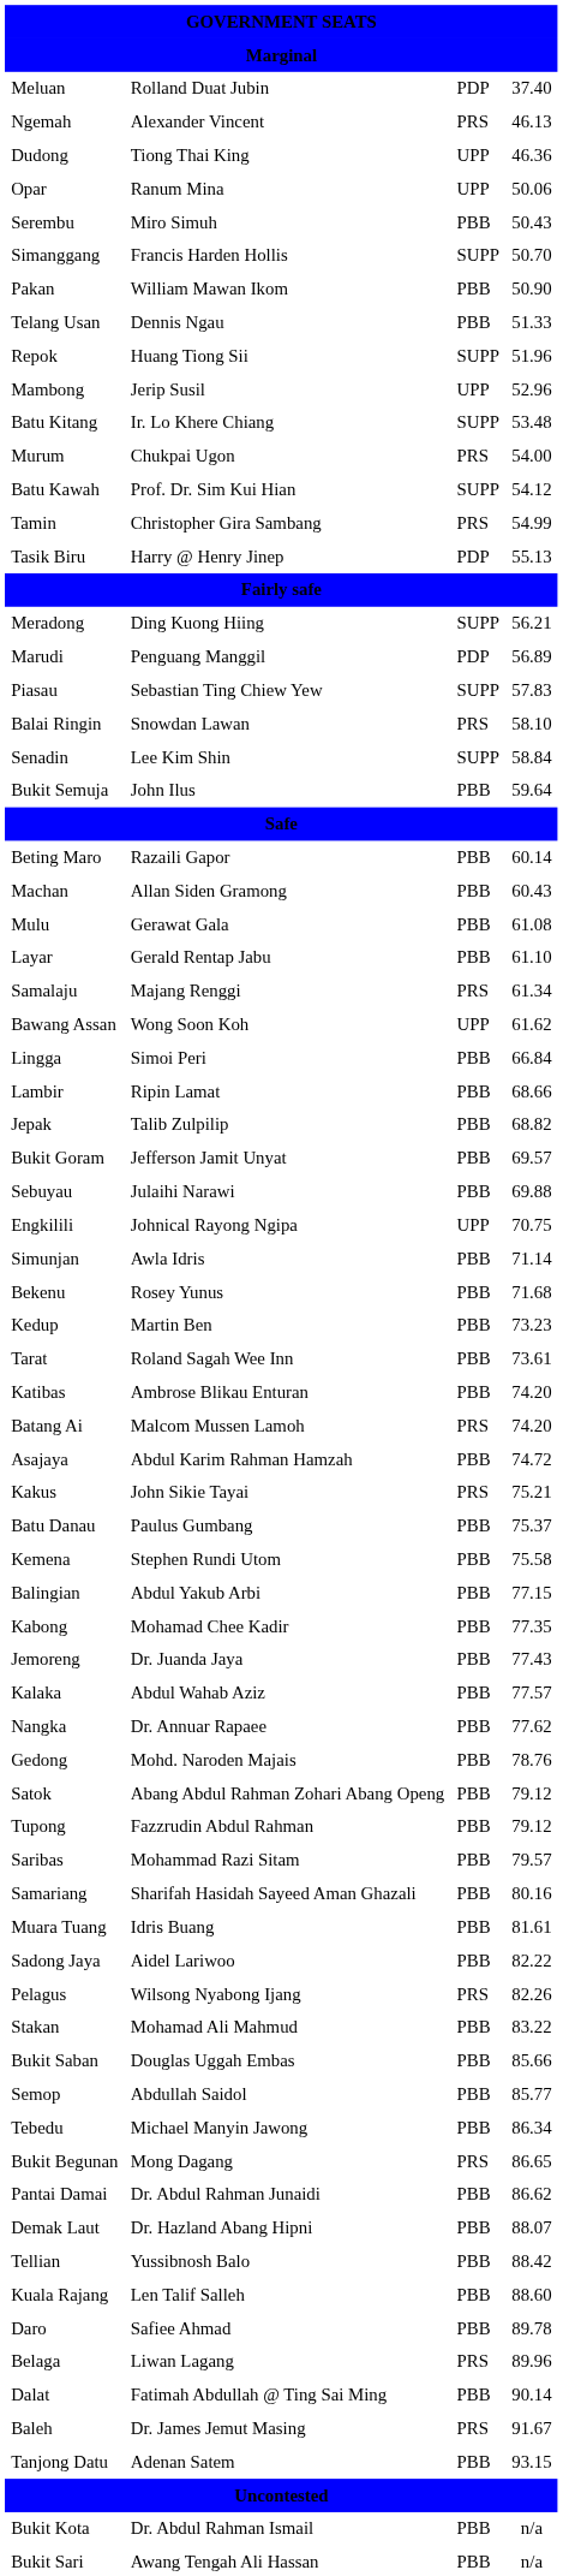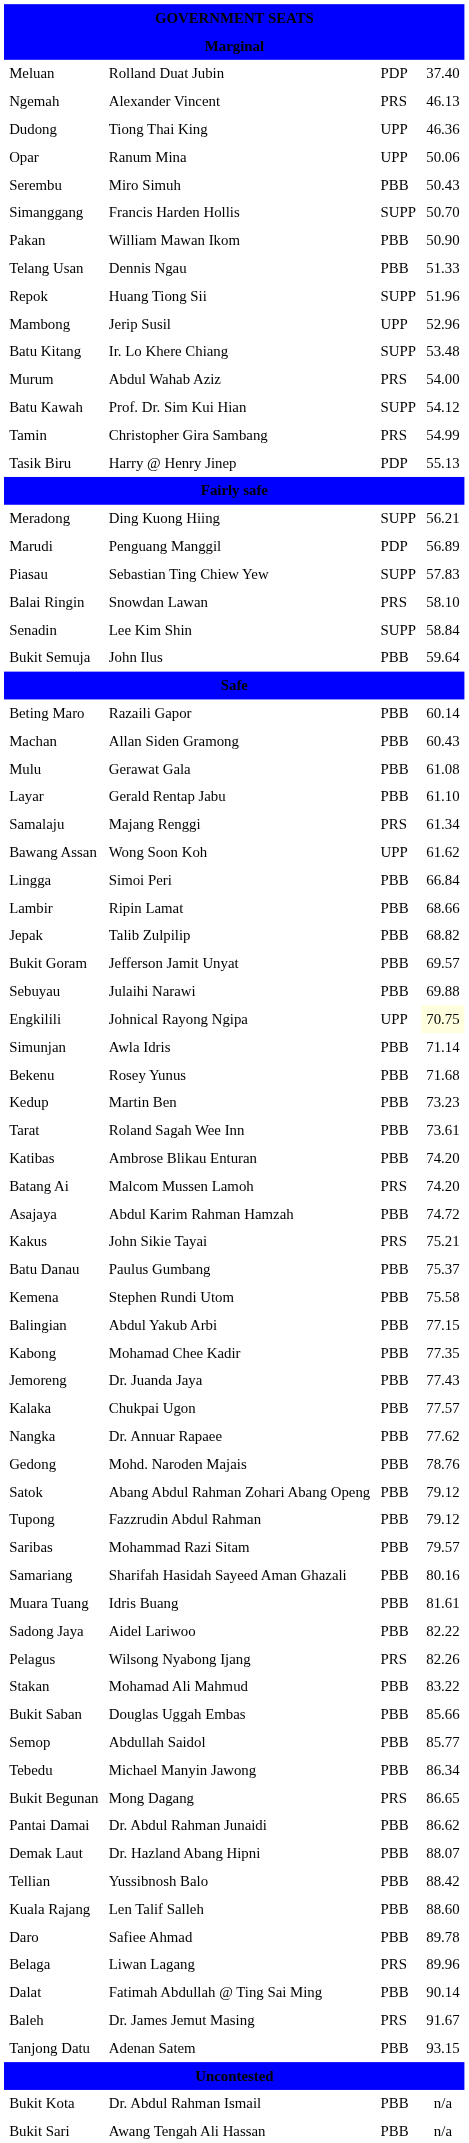 <table class="toccolours" cellpadding="5" cellspacing="0" style="float:left; margin-right:.5em; margin-top:.4em; font-size:90%;">
 <tr>
 <td colspan="4"  style="text-align:center; background:blue;"><span><strong>GOVERNMENT SEATS</strong></span></td>
 </tr>
 <tr>
 <td colspan="4"  style="text-align:center; background:blue;"><span><strong>Marginal</strong></span></td>
 </tr>
 <tr>
 <td>Meluan</td>
 <td>Rolland Duat Jubin</td>
 <td>PDP</td>
 <td style="text-align:center;">37.40</td>
 </tr>
 <tr>
 <td>Ngemah</td>
 <td>Alexander Vincent</td>
 <td>PRS</td>
 <td style="text-align:center;">46.13</td>
 </tr>
 <tr>
 <td>Dudong</td>
 <td>Tiong Thai King</td>
 <td>UPP</td>
 <td style="text-align:center;">46.36</td>
 </tr>
 <tr>
 <td>Opar</td>
 <td>Ranum Mina</td>
 <td>UPP</td>
 <td style="text-align:center;">50.06</td>
 </tr>
 <tr>
 <td>Serembu</td>
 <td>Miro Simuh</td>
 <td>PBB</td>
 <td style="text-align:center;">50.43</td>
 </tr>
 <tr>
 <td>Simanggang</td>
 <td>Francis Harden Hollis</td>
 <td>SUPP</td>
 <td style="text-align:center;">50.70</td>
 </tr>
 <tr>
 <td>Pakan</td>
 <td>William Mawan Ikom</td>
 <td>PBB</td>
 <td style="text-align:center;">50.90</td>
 </tr>
 <tr>
 <td>Telang Usan</td>
 <td>Dennis Ngau</td>
 <td>PBB</td>
 <td style="text-align:center;">51.33</td>
 </tr>
 <tr>
 <td>Repok</td>
 <td>Huang Tiong Sii</td>
 <td>SUPP</td>
 <td style="text-align:center;">51.96</td>
 </tr>
 <tr>
 <td>Mambong</td>
 <td>Jerip Susil</td>
 <td>UPP</td>
 <td style="text-align:center;">52.96</td>
 </tr>
 <tr>
 <td>Batu Kitang</td>
 <td>Ir. Lo Khere Chiang</td>
 <td>SUPP</td>
 <td style="text-align:center;">53.48</td>
 </tr>
 <tr>
 <td>Murum</td>
-<td>Chukpai Ugon</td>
+<td>Abdul Wahab Aziz</td>
 <td>PRS</td>
 <td style="text-align:center;">54.00</td>
 </tr>
 <tr>
 <td>Batu Kawah</td>
 <td>Prof. Dr. Sim Kui Hian</td>
 <td>SUPP</td>
 <td style="text-align:center;">54.12</td>
 </tr>
 <tr>
 <td>Tamin</td>
 <td>Christopher Gira Sambang</td>
 <td>PRS</td>
 <td style="text-align:center;">54.99</td>
 </tr>
 <tr>
 <td>Tasik Biru</td>
 <td>Harry @ Henry Jinep</td>
 <td>PDP</td>
 <td style="text-align:center;">55.13</td>
 </tr>
 <tr>
 <td colspan="4"  style="text-align:center; background:blue;"><span><strong>Fairly safe</strong></span></td>
 </tr>
 <tr>
 <td>Meradong</td>
 <td>Ding Kuong Hiing</td>
 <td>SUPP</td>
 <td style="text-align:center;">56.21</td>
 </tr>
 <tr>
 <td>Marudi</td>
 <td>Penguang Manggil</td>
 <td>PDP</td>
 <td style="text-align:center;">56.89</td>
 </tr>
 <tr>
 <td>Piasau</td>
 <td>Sebastian Ting Chiew Yew</td>
 <td>SUPP</td>
 <td style="text-align:center;">57.83</td>
 </tr>
 <tr>
 <td>Balai Ringin</td>
 <td>Snowdan Lawan</td>
 <td>PRS</td>
 <td style="text-align:center;">58.10</td>
 </tr>
 <tr>
 <td>Senadin</td>
 <td>Lee Kim Shin</td>
 <td>SUPP</td>
 <td style="text-align:center;">58.84</td>
 </tr>
 <tr>
 <td>Bukit Semuja</td>
 <td>John Ilus</td>
 <td>PBB</td>
 <td style="text-align:center;">59.64</td>
 </tr>
 <tr>
 <td colspan="4"  style="text-align:center; background:blue;"><span><strong>Safe</strong></span></td>
 </tr>
 <tr>
 <td>Beting Maro</td>
 <td>Razaili Gapor</td>
 <td>PBB</td>
 <td style="text-align:center;">60.14</td>
 </tr>
 <tr>
 <td>Machan</td>
 <td>Allan Siden Gramong</td>
 <td>PBB</td>
 <td style="text-align:center;">60.43</td>
 </tr>
 <tr>
 <td>Mulu</td>
 <td>Gerawat Gala</td>
 <td>PBB</td>
 <td style="text-align:center;">61.08</td>
 </tr>
 <tr>
 <td>Layar</td>
 <td>Gerald Rentap Jabu</td>
 <td>PBB</td>
 <td style="text-align:center;">61.10</td>
 </tr>
 <tr>
 <td>Samalaju</td>
 <td>Majang Renggi</td>
 <td>PRS</td>
 <td style="text-align:center;">61.34</td>
 </tr>
 <tr>
 <td>Bawang Assan</td>
 <td>Wong Soon Koh</td>
 <td>UPP</td>
 <td style="text-align:center;">61.62</td>
 </tr>
 <tr>
 <td>Lingga</td>
 <td>Simoi Peri</td>
 <td>PBB</td>
 <td style="text-align:center;">66.84</td>
 </tr>
 <tr>
 <td>Lambir</td>
 <td>Ripin Lamat</td>
 <td>PBB</td>
 <td style="text-align:center;">68.66</td>
 </tr>
 <tr>
 <td>Jepak</td>
 <td>Talib Zulpilip</td>
 <td>PBB</td>
 <td style="text-align:center;">68.82</td>
 </tr>
 <tr>
 <td>Bukit Goram</td>
 <td>Jefferson Jamit Unyat</td>
 <td>PBB</td>
 <td style="text-align:center;">69.57</td>
 </tr>
 <tr>
 <td>Sebuyau</td>
 <td>Julaihi Narawi</td>
 <td>PBB</td>
 <td style="text-align:center;">69.88</td>
 </tr>
 <tr>
 <td>Engkilili</td>
 <td>Johnical Rayong Ngipa</td>
 <td>UPP</td>
-<td style="text-align:center;">70.75</td>
+<td style="background: lightyellow; text-align:center;">70.75</td>
 </tr>
 <tr>
 <td>Simunjan</td>
 <td>Awla Idris</td>
 <td>PBB</td>
 <td style="text-align:center;">71.14</td>
 </tr>
 <tr>
 <td>Bekenu</td>
 <td>Rosey Yunus</td>
 <td>PBB</td>
 <td style="text-align:center;">71.68</td>
 </tr>
 <tr>
 <td>Kedup</td>
 <td>Martin Ben</td>
 <td>PBB</td>
 <td style="text-align:center;">73.23</td>
 </tr>
 <tr>
 <td>Tarat</td>
 <td>Roland Sagah Wee Inn</td>
 <td>PBB</td>
 <td style="text-align:center;">73.61</td>
 </tr>
 <tr>
 <td>Katibas</td>
 <td>Ambrose Blikau Enturan</td>
 <td>PBB</td>
 <td style="text-align:center;">74.20</td>
 </tr>
 <tr>
 <td>Batang Ai</td>
 <td>Malcom Mussen Lamoh</td>
 <td>PRS</td>
 <td style="text-align:center;">74.20</td>
 </tr>
 <tr>
 <td>Asajaya</td>
 <td>Abdul Karim Rahman Hamzah</td>
 <td>PBB</td>
 <td style="text-align:center;">74.72</td>
 </tr>
 <tr>
 <td>Kakus</td>
 <td>John Sikie Tayai</td>
 <td>PRS</td>
 <td style="text-align:center;">75.21</td>
 </tr>
 <tr>
 <td>Batu Danau</td>
 <td>Paulus Gumbang</td>
 <td>PBB</td>
 <td style="text-align:center;">75.37</td>
 </tr>
 <tr>
 <td>Kemena</td>
 <td>Stephen Rundi Utom</td>
 <td>PBB</td>
 <td style="text-align:center;">75.58</td>
 </tr>
 <tr>
 <td>Balingian</td>
 <td>Abdul Yakub Arbi</td>
 <td>PBB</td>
 <td style="text-align:center;">77.15</td>
 </tr>
 <tr>
 <td>Kabong</td>
 <td>Mohamad Chee Kadir</td>
 <td>PBB</td>
 <td style="text-align:center;">77.35</td>
 </tr>
 <tr>
 <td>Jemoreng</td>
 <td>Dr. Juanda Jaya</td>
 <td>PBB</td>
 <td style="text-align:center;">77.43</td>
 </tr>
 <tr>
 <td>Kalaka</td>
-<td>Abdul Wahab Aziz</td>
+<td>Chukpai Ugon</td>
 <td>PBB</td>
 <td style="text-align:center;">77.57</td>
 </tr>
 <tr>
 <td>Nangka</td>
 <td>Dr. Annuar Rapaee</td>
 <td>PBB</td>
 <td style="text-align:center;">77.62</td>
 </tr>
 <tr>
 <td>Gedong</td>
 <td>Mohd. Naroden Majais</td>
 <td>PBB</td>
 <td style="text-align:center;">78.76</td>
 </tr>
 <tr>
 <td>Satok</td>
 <td>Abang Abdul Rahman Zohari Abang Openg</td>
 <td>PBB</td>
 <td style="text-align:center;">79.12</td>
 </tr>
 <tr>
 <td>Tupong</td>
 <td>Fazzrudin Abdul Rahman</td>
 <td>PBB</td>
 <td style="text-align:center;">79.12</td>
 </tr>
 <tr>
 <td>Saribas</td>
 <td>Mohammad Razi Sitam</td>
 <td>PBB</td>
 <td style="text-align:center;">79.57</td>
 </tr>
 <tr>
 <td>Samariang</td>
 <td>Sharifah Hasidah Sayeed Aman Ghazali</td>
 <td>PBB</td>
 <td style="text-align:center;">80.16</td>
 </tr>
 <tr>
 <td>Muara Tuang</td>
 <td>Idris Buang</td>
 <td>PBB</td>
 <td style="text-align:center;">81.61</td>
 </tr>
 <tr>
 <td>Sadong Jaya</td>
 <td>Aidel Lariwoo</td>
 <td>PBB</td>
 <td style="text-align:center;">82.22</td>
 </tr>
 <tr>
 <td>Pelagus</td>
 <td>Wilsong Nyabong Ijang</td>
 <td>PRS</td>
 <td style="text-align:center;">82.26</td>
 </tr>
 <tr>
 <td>Stakan</td>
 <td>Mohamad Ali Mahmud</td>
 <td>PBB</td>
 <td style="text-align:center;">83.22</td>
 </tr>
 <tr>
 <td>Bukit Saban</td>
 <td>Douglas Uggah Embas</td>
 <td>PBB</td>
 <td style="text-align:center;">85.66</td>
 </tr>
 <tr>
 <td>Semop</td>
 <td>Abdullah Saidol</td>
 <td>PBB</td>
 <td style="text-align:center;">85.77</td>
 </tr>
 <tr>
 <td>Tebedu</td>
 <td>Michael Manyin Jawong</td>
 <td>PBB</td>
 <td style="text-align:center;">86.34</td>
 </tr>
 <tr>
 <td>Bukit Begunan</td>
 <td>Mong Dagang</td>
 <td>PRS</td>
 <td style="text-align:center;">86.65</td>
 </tr>
 <tr>
 <td>Pantai Damai</td>
 <td>Dr. Abdul Rahman Junaidi</td>
 <td>PBB</td>
 <td style="text-align:center;">86.62</td>
 </tr>
 <tr>
 <td>Demak Laut</td>
 <td>Dr. Hazland Abang Hipni</td>
 <td>PBB</td>
 <td style="text-align:center;">88.07</td>
 </tr>
 <tr>
 <td>Tellian</td>
 <td>Yussibnosh Balo</td>
 <td>PBB</td>
 <td style="text-align:center;">88.42</td>
 </tr>
 <tr>
 <td>Kuala Rajang</td>
 <td>Len Talif Salleh</td>
 <td>PBB</td>
 <td style="text-align:center;">88.60</td>
 </tr>
 <tr>
 <td>Daro</td>
 <td>Safiee Ahmad</td>
 <td>PBB</td>
 <td style="text-align:center;">89.78</td>
 </tr>
 <tr>
 <td>Belaga</td>
 <td>Liwan Lagang</td>
 <td>PRS</td>
 <td style="text-align:center;">89.96</td>
 </tr>
 <tr>
 <td>Dalat</td>
 <td>Fatimah Abdullah @ Ting Sai Ming</td>
 <td>PBB</td>
 <td style="text-align:center;">90.14</td>
 </tr>
 <tr>
 <td>Baleh</td>
 <td>Dr. James Jemut Masing</td>
 <td>PRS</td>
 <td style="text-align:center;">91.67</td>
 </tr>
 <tr>
 <td>Tanjong Datu</td>
 <td>Adenan Satem</td>
 <td>PBB</td>
 <td style="text-align:center;">93.15</td>
 </tr>
 <tr>
 <td colspan="4"  style="text-align:center; background:blue;"><span><strong>Uncontested</strong></span></td>
 </tr>
 <tr>
 <td>Bukit Kota</td>
 <td>Dr. Abdul Rahman Ismail</td>
 <td>PBB</td>
 <td style="text-align:center;">n/a</td>
 </tr>
 <tr>
 <td>Bukit Sari</td>
 <td>Awang Tengah Ali Hassan</td>
 <td>PBB</td>
 <td style="text-align:center;">n/a</td>
 </tr>
 </table>
